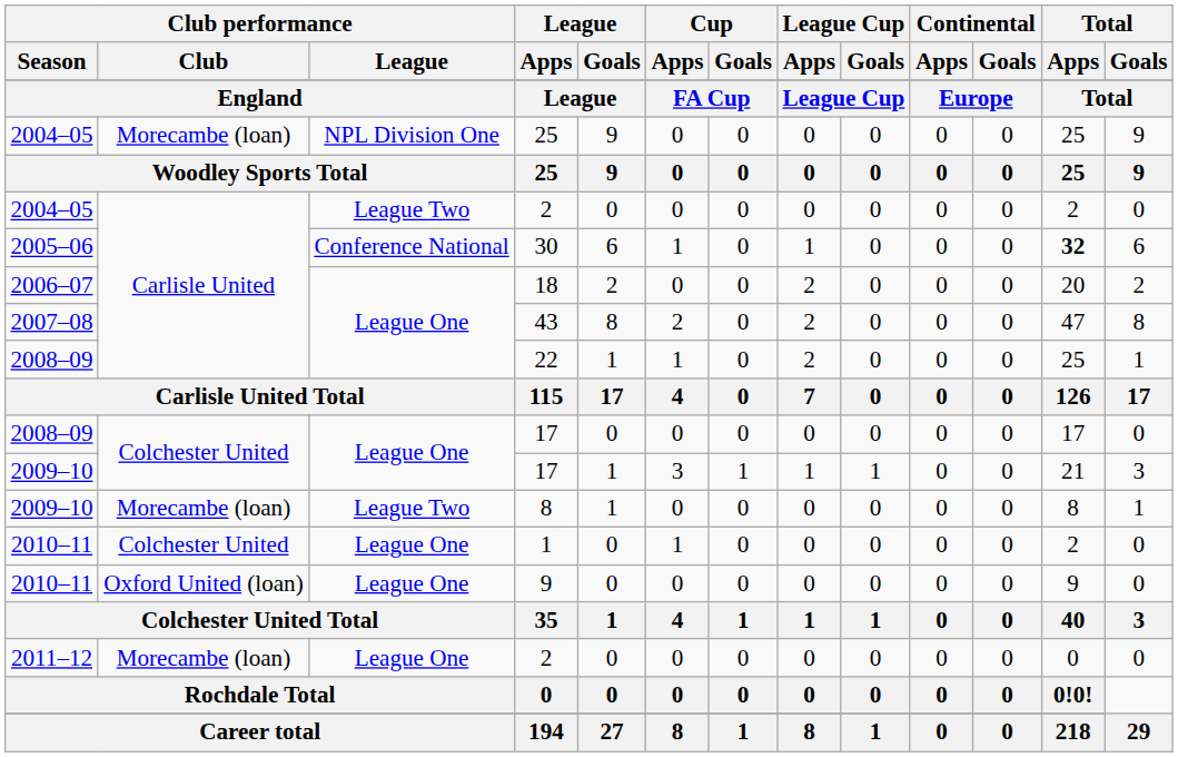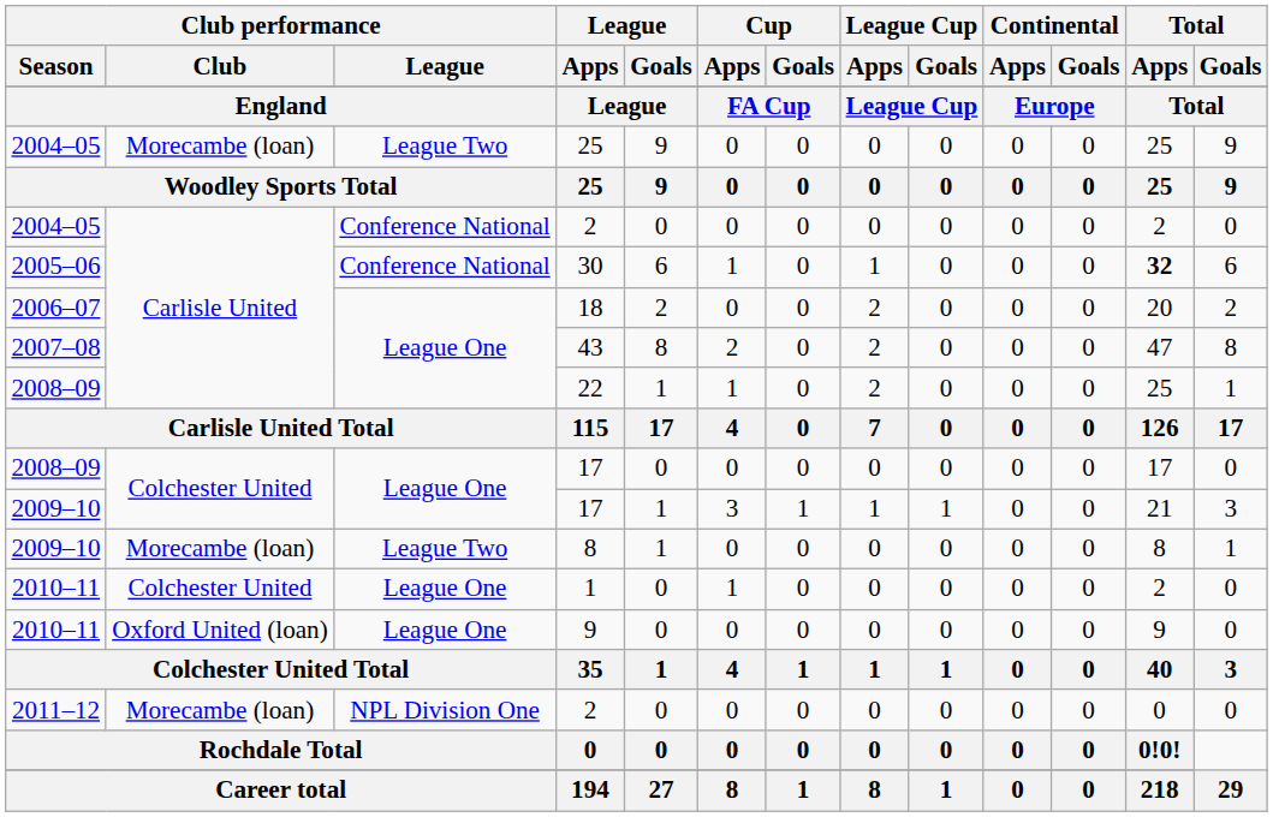 <table class="wikitable" style="text-align:center">
 <tr>
 <th colspan=3>Club performance</th>
 <th colspan=2>League</th>
 <th colspan=2>Cup</th>
 <th colspan=2>League Cup</th>
 <th colspan=2>Continental</th>
 <th colspan=2>Total</th>
 </tr>
 <tr>
 <th>Season</th>
 <th>Club</th>
 <th>League</th>
 <th>Apps</th>
 <th>Goals</th>
 <th>Apps</th>
 <th>Goals</th>
 <th>Apps</th>
 <th>Goals</th>
 <th>Apps</th>
 <th>Goals</th>
 <th>Apps</th>
 <th>Goals</th>
 </tr>
 <tr>
 </tr>
 <tr>
 <th colspan=3>England</th>
 <th colspan=2>League</th>
 <th colspan=2><a href='#'>FA Cup</a></th>
 <th colspan=2><a href='#'>League Cup</a></th>
 <th colspan=2><a href='#'>Europe</a></th>
 <th colspan=2>Total</th>
 </tr>
 <tr>
 <td><a href='#'>2004–05</a></td>
 <td><a href='#'>Morecambe</a> (loan)</td>
-<td><a href='#'>NPL Division One</a></td>
+<td><a href='#'>League Two</a></td>
 <td>25</td>
 <td>9</td>
 <td>0</td>
 <td>0</td>
 <td>0</td>
 <td>0</td>
 <td>0</td>
 <td>0</td>
 <td>25</td>
 <td>9</td>
 </tr>
 <tr>
 <th colspan="3">Woodley Sports Total</th>
 <th>25</th>
 <th>9</th>
 <th>0</th>
 <th>0</th>
 <th>0</th>
 <th>0</th>
 <th>0</th>
 <th>0</th>
 <th>25</th>
 <th>9</th>
 </tr>
 <tr>
 <td><a href='#'>2004–05</a></td>
 <td rowspan=5><a href='#'>Carlisle United</a></td>
-<td><a href='#'>League Two</a></td>
+<td><a href='#'>Conference National</a></td>
 <td>2</td>
 <td>0</td>
 <td>0</td>
 <td>0</td>
 <td>0</td>
 <td>0</td>
 <td>0</td>
 <td>0</td>
 <td>2</td>
 <td>0</td>
 </tr>
 <tr>
 <td><a href='#'>2005–06</a></td>
 <td><a href='#'>Conference National</a></td>
 <td>30</td>
 <td>6</td>
 <td>1</td>
 <td>0</td>
 <td>1</td>
 <td>0</td>
 <td>0</td>
 <td>0</td>
 <td><strong>32</strong></td>
 <td>6</td>
 </tr>
 <tr>
 <td><a href='#'>2006–07</a></td>
 <td rowspan=3><a href='#'>League One</a></td>
 <td>18</td>
 <td>2</td>
 <td>0</td>
 <td>0</td>
 <td>2</td>
 <td>0</td>
 <td>0</td>
 <td>0</td>
 <td>20</td>
 <td>2</td>
 </tr>
 <tr>
 <td><a href='#'>2007–08</a></td>
 <td>43</td>
 <td>8</td>
 <td>2</td>
 <td>0</td>
 <td>2</td>
 <td>0</td>
 <td>0</td>
 <td>0</td>
 <td>47</td>
 <td>8</td>
 </tr>
 <tr>
 <td><a href='#'>2008–09</a></td>
 <td>22</td>
 <td>1</td>
 <td>1</td>
 <td>0</td>
 <td>2</td>
 <td>0</td>
 <td>0</td>
 <td>0</td>
 <td>25</td>
 <td>1</td>
 </tr>
 <tr>
 <th colspan="3">Carlisle United Total</th>
 <th>115</th>
 <th>17</th>
 <th>4</th>
 <th>0</th>
 <th>7</th>
 <th>0</th>
 <th>0</th>
 <th>0</th>
 <th>126</th>
 <th>17</th>
 </tr>
 <tr>
 <td><a href='#'>2008–09</a></td>
 <td rowspan=2><a href='#'>Colchester United</a></td>
 <td rowspan=2><a href='#'>League One</a></td>
 <td>17</td>
 <td>0</td>
 <td>0</td>
 <td>0</td>
 <td>0</td>
 <td>0</td>
 <td>0</td>
 <td>0</td>
 <td>17</td>
 <td>0</td>
 </tr>
 <tr>
 <td><a href='#'>2009–10</a></td>
 <td>17</td>
 <td>1</td>
 <td>3</td>
 <td>1</td>
 <td>1</td>
 <td>1</td>
 <td>0</td>
 <td>0</td>
 <td>21</td>
 <td>3</td>
 </tr>
 <tr>
 <td><a href='#'>2009–10</a></td>
 <td><a href='#'>Morecambe</a> (loan)</td>
 <td><a href='#'>League Two</a></td>
 <td>8</td>
 <td>1</td>
 <td>0</td>
 <td>0</td>
 <td>0</td>
 <td>0</td>
 <td>0</td>
 <td>0</td>
 <td>8</td>
 <td>1</td>
 </tr>
 <tr>
 <td><a href='#'>2010–11</a></td>
 <td><a href='#'>Colchester United</a></td>
 <td><a href='#'>League One</a></td>
 <td>1</td>
 <td>0</td>
 <td>1</td>
 <td>0</td>
 <td>0</td>
 <td>0</td>
 <td>0</td>
 <td>0</td>
 <td>2</td>
 <td>0</td>
 </tr>
 <tr>
 <td><a href='#'>2010–11</a></td>
 <td><a href='#'>Oxford United</a> (loan)</td>
 <td><a href='#'>League One</a></td>
 <td>9</td>
 <td>0</td>
 <td>0</td>
 <td>0</td>
 <td>0</td>
 <td>0</td>
 <td>0</td>
 <td>0</td>
 <td>9</td>
 <td>0</td>
 </tr>
 <tr>
 <th colspan="3">Colchester United Total</th>
 <th>35</th>
 <th>1</th>
 <th>4</th>
 <th>1</th>
 <th>1</th>
 <th>1</th>
 <th>0</th>
 <th>0</th>
 <th>40</th>
 <th>3</th>
 </tr>
 <tr>
 <td><a href='#'>2011–12</a></td>
 <td><a href='#'>Morecambe</a> (loan)</td>
-<td><a href='#'>League One</a></td>
+<td><a href='#'>NPL Division One</a></td>
 <td>2</td>
 <td>0</td>
 <td>0</td>
 <td>0</td>
 <td>0</td>
 <td>0</td>
 <td>0</td>
 <td>0</td>
 <td>0</td>
 <td>0</td>
 </tr>
 <tr>
 <th colspan="3">Rochdale Total</th>
 <th>0</th>
 <th>0</th>
 <th>0</th>
 <th>0</th>
 <th>0</th>
 <th>0</th>
 <th>0</th>
 <th>0</th>
 <th>0!0!</th>
 </tr>
 <tr>
 </tr>
 <tr>
 <th colspan=3>Career total</th>
 <th><strong>194</strong></th>
 <th><strong>27</strong></th>
 <th><strong>8</strong></th>
 <th><strong>1</strong></th>
 <th><strong>8</strong></th>
 <th><strong>1</strong></th>
 <th><strong>0</strong></th>
 <th><strong>0</strong></th>
 <th><strong>218</strong></th>
 <th><strong>29</strong></th>
 </tr>
 </table>
